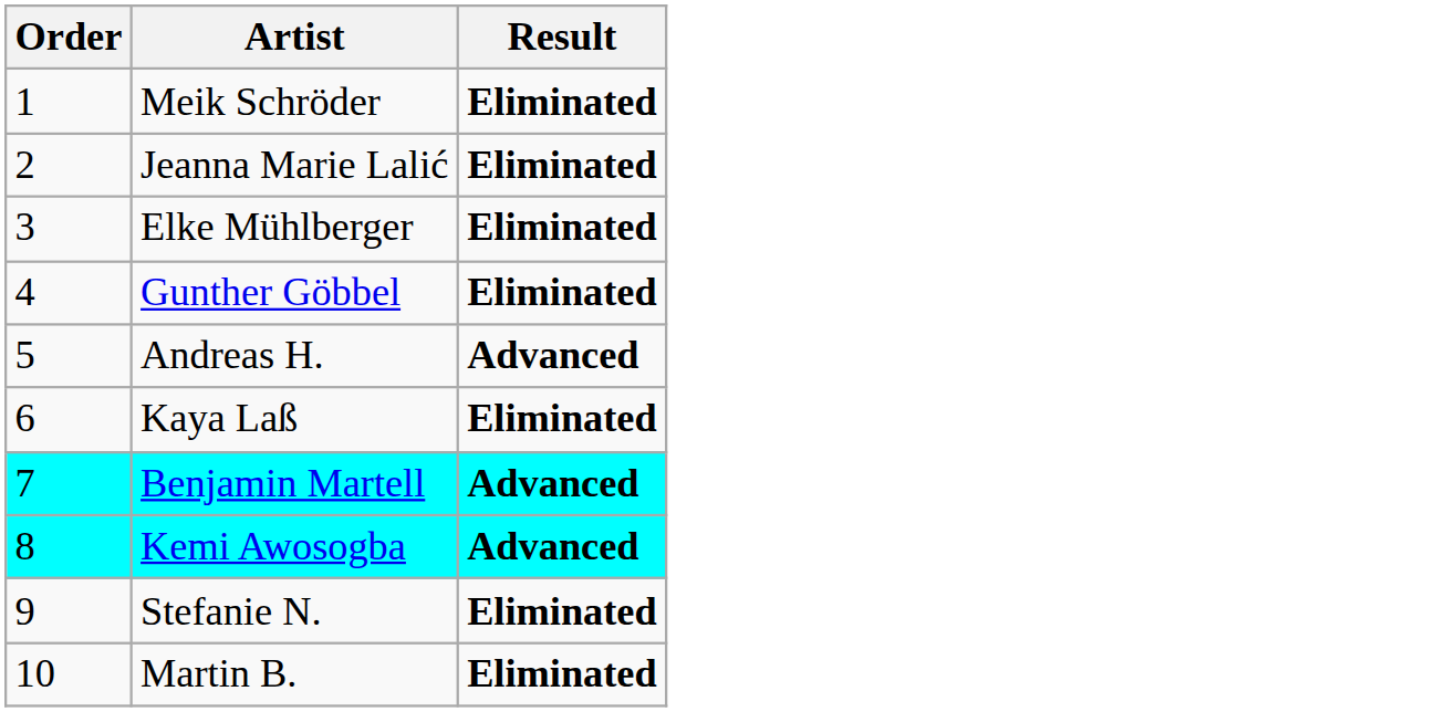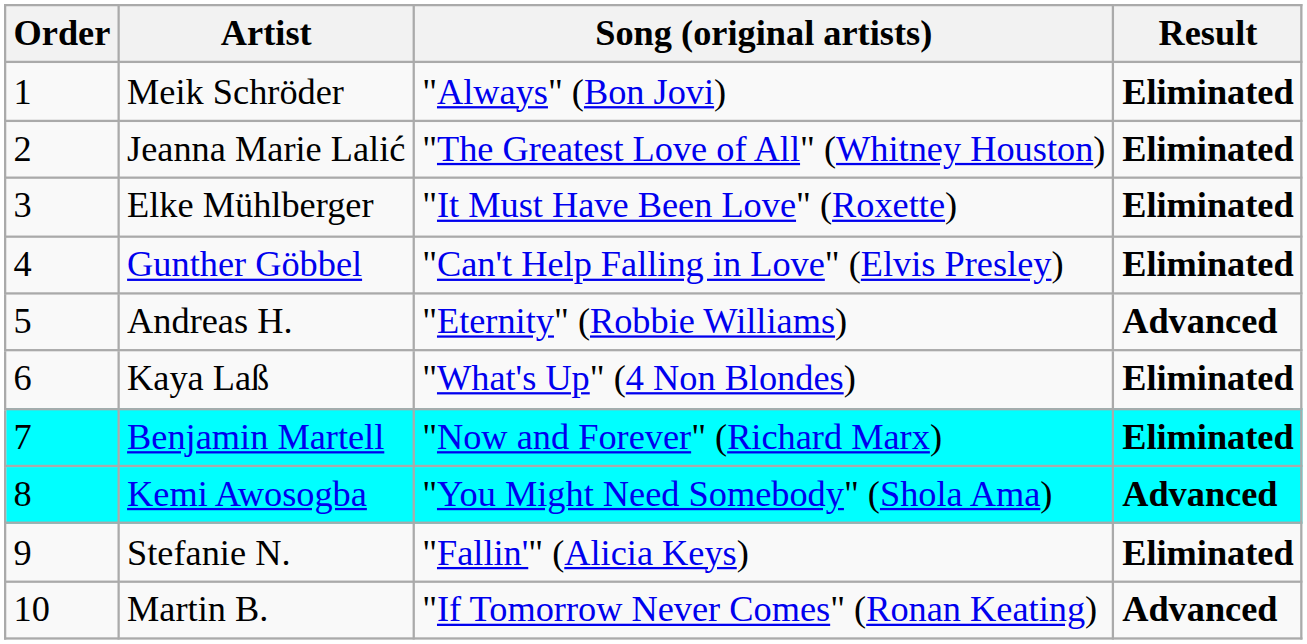 <table class=wikitable>
 <tr>
 <th>Order</th>
 <th>Artist</th>
+<th>Song (original artists)</th>
 <th>Result</th>
 </tr>
 <tr>
 <td>1</td>
 <td>Meik Schröder</td>
+<td>"<a href='#'>Always</a>" (<a href='#'>Bon Jovi</a>)</td>
 <td><strong>Eliminated</strong></td>
 </tr>
 <tr>
 <td>2</td>
 <td>Jeanna Marie Lalić</td>
+<td>"<a href='#'>The Greatest Love of All</a>" (<a href='#'>Whitney Houston</a>)</td>
 <td><strong>Eliminated</strong></td>
 </tr>
 <tr>
 <td>3</td>
 <td>Elke Mühlberger</td>
+<td>"<a href='#'>It Must Have Been Love</a>" (<a href='#'>Roxette</a>)</td>
 <td><strong>Eliminated</strong></td>
 </tr>
 <tr>
 <td>4</td>
 <td><a href='#'>Gunther Göbbel</a></td>
+<td>"<a href='#'>Can't Help Falling in Love</a>" (<a href='#'>Elvis Presley</a>)</td>
 <td><strong>Eliminated</strong></td>
 </tr>
 <tr>
 <td>5</td>
 <td>Andreas H.</td>
+<td>"<a href='#'>Eternity</a>" (<a href='#'>Robbie Williams</a>)</td>
 <td><strong>Advanced</strong></td>
 </tr>
 <tr>
 <td>6</td>
 <td>Kaya Laß</td>
+<td>"<a href='#'>What's Up</a>" (<a href='#'>4 Non Blondes</a>)</td>
 <td><strong>Eliminated</strong></td>
 </tr>
 <tr style="background:cyan;">
 <td>7</td>
 <td><a href='#'>Benjamin Martell</a></td>
-<td><strong>Advanced</strong></td>
+<td>"<a href='#'>Now and Forever</a>" (<a href='#'>Richard Marx</a>)</td>
+<td><strong>Eliminated</strong></td>
 </tr>
 <tr style="background:cyan;">
 <td>8</td>
 <td><a href='#'>Kemi Awosogba</a></td>
+<td>"<a href='#'>You Might Need Somebody</a>" (<a href='#'>Shola Ama</a>)</td>
 <td><strong>Advanced</strong></td>
 </tr>
 <tr>
 <td>9</td>
 <td>Stefanie N.</td>
+<td>"<a href='#'>Fallin'</a>" (<a href='#'>Alicia Keys</a>)</td>
 <td><strong>Eliminated</strong></td>
 </tr>
 <tr>
 <td>10</td>
 <td>Martin B.</td>
-<td><strong>Eliminated</strong></td>
+<td>"<a href='#'>If Tomorrow Never Comes</a>" (<a href='#'>Ronan Keating</a>)</td>
+<td><strong>Advanced</strong></td>
 </tr>
 </table>
